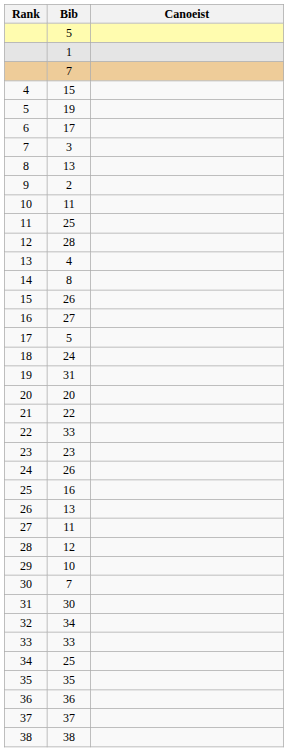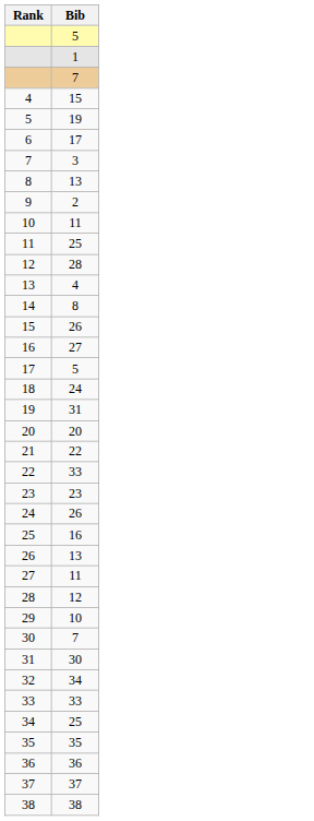 <table class="wikitable" style="text-align:center">
 <tr>
 <th width="50">Rank</th>
 <th width="50">Bib</th>
-<th width="250">Canoeist</th>
 </tr>
 <tr bgcolor="#FFFCAF">
 <td></td>
 <td>5</td>
-<td align=left></td>
 </tr>
 <tr bgcolor="#E5E5E5">
 <td></td>
 <td>1</td>
-<td align=left></td>
 </tr>
 <tr bgcolor="#EC9">
 <td></td>
 <td>7</td>
-<td align=left></td>
 </tr>
 <tr>
 <td>4</td>
 <td>15</td>
-<td align=left></td>
 </tr>
 <tr>
 <td>5</td>
 <td>19</td>
-<td align=left></td>
 </tr>
 <tr>
 <td>6</td>
 <td>17</td>
-<td align=left></td>
 </tr>
 <tr>
 <td>7</td>
 <td>3</td>
-<td align=left></td>
 </tr>
 <tr>
 <td>8</td>
 <td>13</td>
-<td align=left></td>
 </tr>
 <tr>
 <td>9</td>
 <td>2</td>
-<td align=left></td>
 </tr>
 <tr>
 <td>10</td>
 <td>11</td>
-<td align=left></td>
 </tr>
 <tr>
 <td>11</td>
 <td>25</td>
-<td align=left></td>
 </tr>
 <tr>
 <td>12</td>
 <td>28</td>
-<td align=left></td>
 </tr>
 <tr>
 <td>13</td>
 <td>4</td>
-<td align=left></td>
 </tr>
 <tr>
 <td>14</td>
 <td>8</td>
-<td align=left></td>
 </tr>
 <tr>
 <td>15</td>
 <td>26</td>
-<td align=left></td>
 </tr>
 <tr>
 <td>16</td>
 <td>27</td>
-<td align=left></td>
 </tr>
 <tr>
 <td>17</td>
 <td>5</td>
-<td align=left></td>
 </tr>
 <tr>
 <td>18</td>
 <td>24</td>
-<td align=left></td>
 </tr>
 <tr>
 <td>19</td>
 <td>31</td>
-<td align=left></td>
 </tr>
 <tr>
 <td>20</td>
 <td>20</td>
-<td align=left></td>
 </tr>
 <tr>
 <td>21</td>
 <td>22</td>
-<td align=left></td>
 </tr>
 <tr>
 <td>22</td>
 <td>33</td>
-<td align=left></td>
 </tr>
 <tr>
 <td>23</td>
 <td>23</td>
-<td align=left></td>
 </tr>
 <tr>
 <td>24</td>
 <td>26</td>
-<td align=left></td>
 </tr>
 <tr>
 <td>25</td>
 <td>16</td>
-<td align=left></td>
 </tr>
 <tr>
 <td>26</td>
 <td>13</td>
-<td align=left></td>
 </tr>
 <tr>
 <td>27</td>
 <td>11</td>
-<td align=left></td>
 </tr>
 <tr>
 <td>28</td>
 <td>12</td>
-<td align=left></td>
 </tr>
 <tr>
 <td>29</td>
 <td>10</td>
-<td align=left></td>
 </tr>
 <tr>
 <td>30</td>
 <td>7</td>
-<td align=left></td>
 </tr>
 <tr>
 <td>31</td>
 <td>30</td>
-<td align=left></td>
 </tr>
 <tr>
 <td>32</td>
 <td>34</td>
-<td align=left></td>
 </tr>
 <tr>
 <td>33</td>
 <td>33</td>
-<td align=left></td>
 </tr>
 <tr>
 <td>34</td>
 <td>25</td>
-<td align=left></td>
 </tr>
 <tr>
 <td>35</td>
 <td>35</td>
-<td align=left></td>
 </tr>
 <tr>
 <td>36</td>
 <td>36</td>
-<td align=left></td>
 </tr>
 <tr>
 <td>37</td>
 <td>37</td>
-<td align=left></td>
 </tr>
 <tr>
 <td>38</td>
 <td>38</td>
-<td align=left></td>
 </tr>
 </table>
